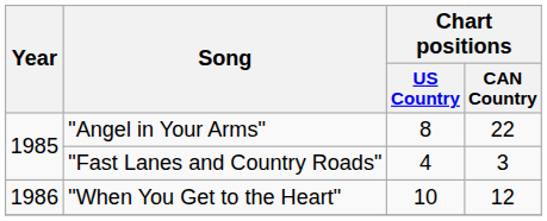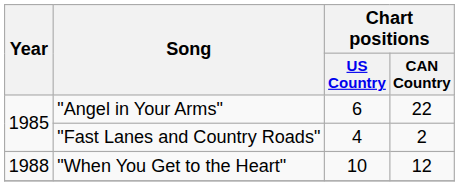 <table class="wikitable" style="text-align:center;">
 <tr>
 <th rowspan="2">Year</th>
 <th rowspan="2">Song</th>
 <th colspan="2">Chart positions</th>
 </tr>
 <tr style="font-size:smaller;">
 <th width="50"><a href='#'>US Country</a></th>
 <th width="50">CAN Country</th>
 </tr>
 <tr>
 <td rowspan="2">1985</td>
 <td align="left">"Angel in Your Arms"</td>
-<td>8</td>
+<td>6</td>
 <td>22</td>
 </tr>
 <tr>
 <td align="left">"Fast Lanes and Country Roads"</td>
 <td>4</td>
-<td>3</td>
+<td>2</td>
 </tr>
 <tr>
-<td>1986</td>
+<td>1988</td>
 <td align="left">"When You Get to the Heart"</td>
 <td>10</td>
 <td>12</td>
 </tr>
 <tr>
 </tr>
 </table>
